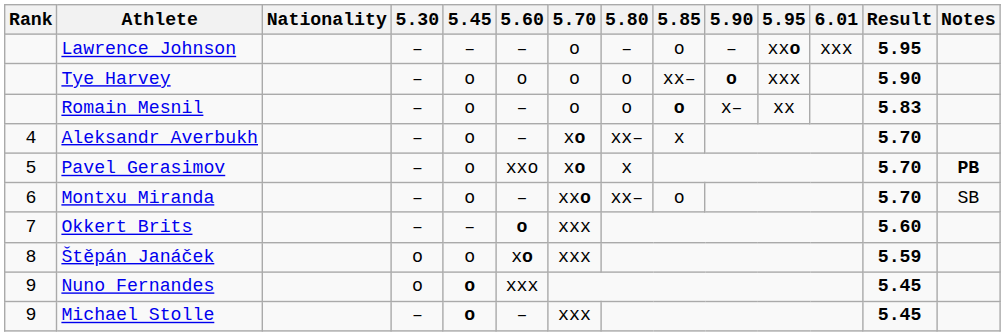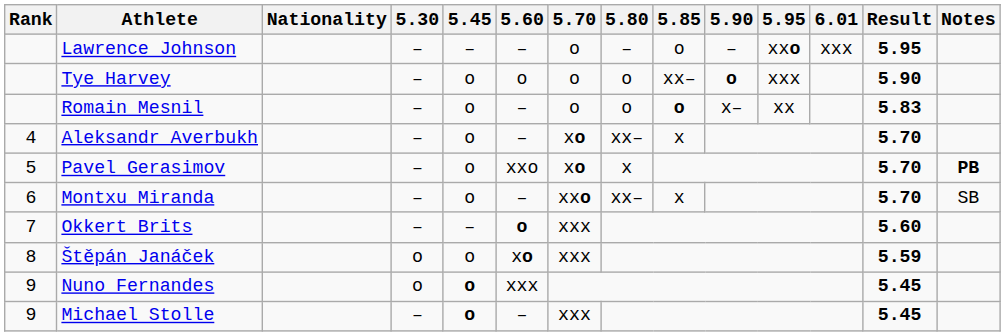 <table class="wikitable sortable" style="text-align:center">
 <tr>
 <th>Rank</th>
 <th>Athlete</th>
 <th>Nationality</th>
 <th>5.30</th>
 <th>5.45</th>
 <th>5.60</th>
 <th>5.70</th>
 <th>5.80</th>
 <th>5.85</th>
 <th>5.90</th>
 <th>5.95</th>
 <th>6.01</th>
 <th>Result</th>
 <th>Notes</th>
 </tr>
 <tr>
 <td></td>
 <td align="left"><a href='#'>Lawrence Johnson</a></td>
 <td align=left></td>
 <td>–</td>
 <td>–</td>
 <td>–</td>
 <td>o</td>
 <td>–</td>
 <td>o</td>
 <td>–</td>
 <td>xx<strong>o</strong></td>
 <td>xxx</td>
 <td><strong>5.95</strong></td>
 <td></td>
 </tr>
 <tr>
 <td></td>
 <td align="left"><a href='#'>Tye Harvey</a></td>
 <td align=left></td>
 <td>–</td>
 <td>o</td>
 <td>o</td>
 <td>o</td>
 <td>o</td>
 <td>xx–</td>
 <td><strong>o</strong></td>
 <td>xxx</td>
 <td></td>
 <td><strong>5.90</strong></td>
 <td></td>
 </tr>
 <tr>
 <td></td>
 <td align="left"><a href='#'>Romain Mesnil</a></td>
 <td align=left></td>
 <td>–</td>
 <td>o</td>
 <td>–</td>
 <td>o</td>
 <td>o</td>
 <td><strong>o</strong></td>
 <td>x–</td>
 <td>xx</td>
 <td></td>
 <td><strong>5.83</strong></td>
 <td></td>
 </tr>
 <tr>
 <td>4</td>
 <td align="left"><a href='#'>Aleksandr Averbukh</a></td>
 <td align=left></td>
 <td>–</td>
 <td>o</td>
 <td>–</td>
 <td>x<strong>o</strong></td>
 <td>xx–</td>
 <td>x</td>
 <td colspan=3></td>
 <td><strong>5.70</strong></td>
 <td></td>
 </tr>
 <tr>
 <td>5</td>
 <td align="left"><a href='#'>Pavel Gerasimov</a></td>
 <td align=left></td>
 <td>–</td>
 <td>o</td>
 <td>xxo</td>
 <td>x<strong>o</strong></td>
 <td>x</td>
 <td colspan=4></td>
 <td><strong>5.70</strong></td>
 <td><strong>PB</strong></td>
 </tr>
 <tr>
 <td>6</td>
 <td align="left"><a href='#'>Montxu Miranda</a></td>
 <td align=left></td>
 <td>–</td>
 <td>o</td>
 <td>–</td>
 <td>xx<strong>o</strong></td>
 <td>xx–</td>
-<td>o</td>
+<td>x</td>
 <td colspan=3></td>
 <td><strong>5.70</strong></td>
 <td>SB</td>
 </tr>
 <tr>
 <td>7</td>
 <td align="left"><a href='#'>Okkert Brits</a></td>
 <td align=left></td>
 <td>–</td>
 <td>–</td>
 <td><strong>o</strong></td>
 <td>xxx</td>
 <td colspan=5></td>
 <td><strong>5.60</strong></td>
 <td></td>
 </tr>
 <tr>
 <td>8</td>
 <td align="left"><a href='#'>Štěpán Janáček</a></td>
 <td align=left></td>
 <td>o</td>
 <td>o</td>
 <td>x<strong>o</strong></td>
 <td>xxx</td>
 <td colspan=5></td>
 <td><strong>5.59</strong></td>
 <td></td>
 </tr>
 <tr>
 <td>9</td>
 <td align="left"><a href='#'>Nuno Fernandes</a></td>
 <td align=left></td>
 <td>o</td>
 <td><strong>o</strong></td>
 <td>xxx</td>
 <td colspan=6></td>
 <td><strong>5.45</strong></td>
 <td></td>
 </tr>
 <tr>
 <td>9</td>
 <td align="left"><a href='#'>Michael Stolle</a></td>
 <td align=left></td>
 <td>–</td>
 <td><strong>o</strong></td>
 <td>–</td>
 <td>xxx</td>
 <td colspan=5></td>
 <td><strong>5.45</strong></td>
 <td></td>
 </tr>
 </table>
